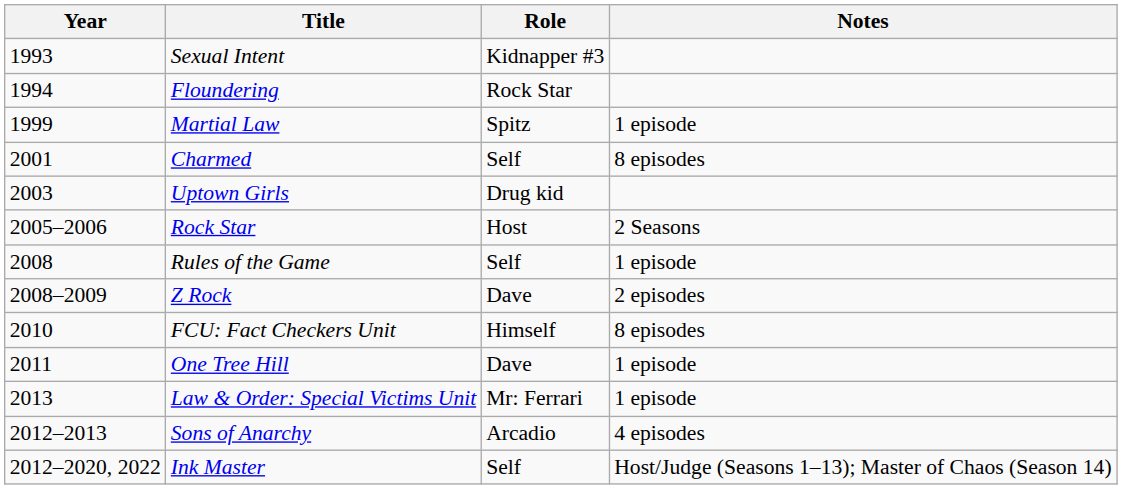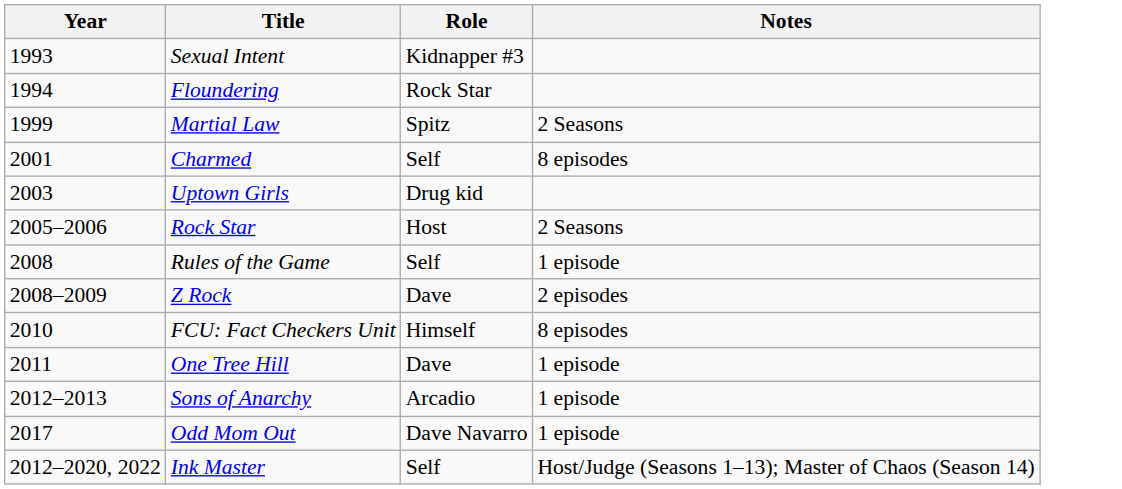 <table class="wikitable sortable">
 <tr>
 <th>Year</th>
 <th>Title</th>
 <th>Role</th>
 <th>Notes</th>
 </tr>
 <tr>
 <td>1993</td>
 <td><em>Sexual Intent</em></td>
 <td>Kidnapper #3</td>
 <td></td>
 </tr>
 <tr>
 <td>1994</td>
 <td><em><a href='#'>Floundering</a></em></td>
 <td>Rock Star</td>
 <td></td>
 </tr>
 <tr>
 <td>1999</td>
 <td><em><a href='#'>Martial Law</a></em></td>
 <td>Spitz</td>
-<td>1 episode</td>
+<td>2 Seasons</td>
 </tr>
 <tr>
 <td>2001</td>
 <td><em><a href='#'>Charmed</a></em></td>
 <td>Self</td>
 <td>8 episodes</td>
 </tr>
 <tr>
 <td>2003</td>
 <td><em><a href='#'>Uptown Girls</a></em></td>
 <td>Drug kid</td>
 <td></td>
 </tr>
 <tr>
 <td>2005–2006</td>
 <td><em><a href='#'>Rock Star</a></em></td>
 <td>Host</td>
 <td>2 Seasons</td>
 </tr>
 <tr>
 <td>2008</td>
 <td><em>Rules of the Game</em></td>
 <td>Self</td>
 <td>1 episode</td>
 </tr>
 <tr>
 <td>2008–2009</td>
 <td><em><a href='#'>Z Rock</a></em></td>
 <td>Dave</td>
 <td>2 episodes</td>
 </tr>
 <tr>
 <td>2010</td>
 <td><em>FCU: Fact Checkers Unit</em></td>
 <td>Himself</td>
 <td>8 episodes</td>
 </tr>
 <tr>
 <td>2011</td>
 <td><em><a href='#'>One Tree Hill</a></em></td>
 <td>Dave</td>
 <td>1 episode</td>
 </tr>
 <tr>
-<td>2013</td>
-<td><em><a href='#'>Law & Order: Special Victims Unit</a></em></td>
-<td>Mr: Ferrari</td>
+<td>2012–2013</td>
+<td><em><a href='#'>Sons of Anarchy</a></em></td>
+<td>Arcadio</td>
 <td>1 episode</td>
 </tr>
 <tr>
-<td>2012–2013</td>
-<td><em><a href='#'>Sons of Anarchy</a></em></td>
-<td>Arcadio</td>
-<td>4 episodes</td>
+<td>2017</td>
+<td><em><a href='#'>Odd Mom Out</a></em></td>
+<td>Dave Navarro</td>
+<td>1 episode</td>
 </tr>
 <tr>
 <td>2012–2020, 2022</td>
 <td><em><a href='#'>Ink Master</a></em></td>
 <td>Self</td>
 <td>Host/Judge (Seasons 1–13); Master of Chaos (Season 14)</td>
 </tr>
 </table>
